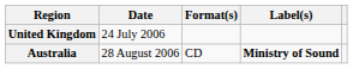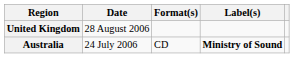 <table class="wikitable plainrowheaders">
 <tr>
 <th scope="col">Region</th>
 <th scope="col">Date</th>
 <th scope="col">Format(s)</th>
 <th scope="col">Label(s)</th>
 <th scope="col"></th>
 </tr>
 <tr>
 <th scope="row">United Kingdom</th>
-<td>24 July 2006</td>
+<td>28 August 2006</td>
 <td></td>
 <td></td>
 <td></td>
 </tr>
 <tr>
 <th scope="row">Australia</th>
-<td>28 August 2006</td>
+<td>24 July 2006</td>
 <td>CD</td>
 <td><strong>Ministry of Sound</strong></td>
 <td></td>
 </tr>
 </table>
